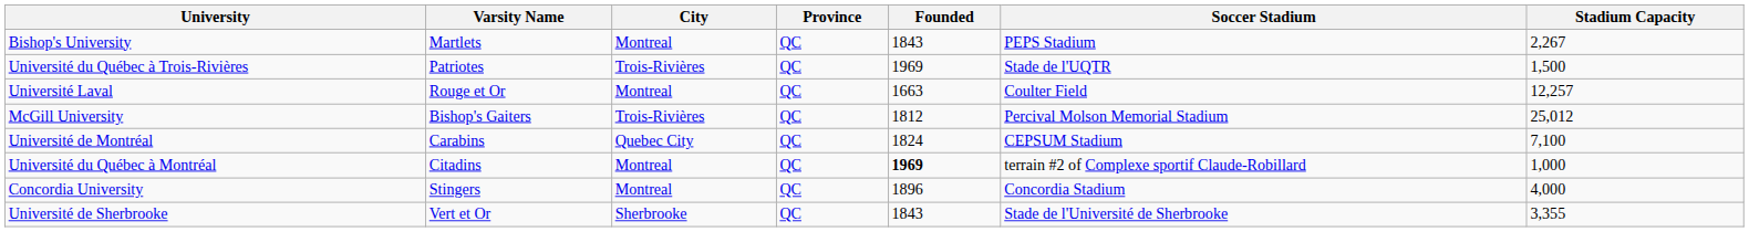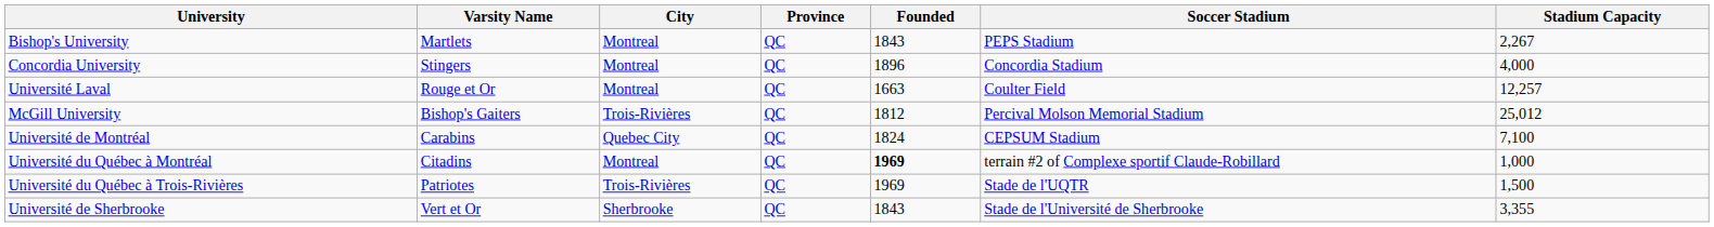 <table class="wikitable" width="90%">
 <tr>
 <th>University</th>
 <th>Varsity Name</th>
 <th>City</th>
 <th>Province</th>
 <th>Founded</th>
 <th>Soccer Stadium</th>
 <th>Stadium Capacity</th>
 </tr>
 <tr>
 <td><a href='#'>Bishop's University</a></td>
 <td><a href='#'>Martlets</a></td>
 <td><a href='#'>Montreal</a></td>
 <td><a href='#'>QC</a></td>
 <td>1843</td>
 <td><a href='#'>PEPS Stadium</a></td>
 <td>2,267</td>
 </tr>
 <tr>
-<td><a href='#'>Université du Québec à Trois-Rivières</a></td>
-<td><a href='#'>Patriotes</a></td>
-<td><a href='#'>Trois-Rivières</a></td>
+<td><a href='#'>Concordia University</a></td>
+<td><a href='#'>Stingers</a></td>
+<td><a href='#'>Montreal</a></td>
 <td><a href='#'>QC</a></td>
-<td>1969</td>
-<td><a href='#'>Stade de l'UQTR</a></td>
-<td>1,500</td>
+<td>1896</td>
+<td><a href='#'>Concordia Stadium</a></td>
+<td>4,000</td>
 </tr>
 <tr>
 <td><a href='#'>Université Laval</a></td>
 <td><a href='#'>Rouge et Or</a></td>
 <td><a href='#'>Montreal</a></td>
 <td><a href='#'>QC</a></td>
 <td>1663</td>
 <td><a href='#'>Coulter Field</a></td>
 <td>12,257</td>
 </tr>
 <tr>
 <td><a href='#'>McGill University</a></td>
 <td><a href='#'>Bishop's Gaiters</a></td>
 <td><a href='#'>Trois-Rivières</a></td>
 <td><a href='#'>QC</a></td>
 <td>1812</td>
 <td><a href='#'>Percival Molson Memorial Stadium</a></td>
 <td>25,012</td>
 </tr>
 <tr>
 <td><a href='#'>Université de Montréal</a></td>
 <td><a href='#'>Carabins</a></td>
 <td><a href='#'>Quebec City</a></td>
 <td><a href='#'>QC</a></td>
 <td>1824</td>
 <td><a href='#'>CEPSUM Stadium</a></td>
 <td>7,100</td>
 </tr>
 <tr>
 <td><a href='#'>Université du Québec à Montréal</a></td>
 <td><a href='#'>Citadins</a></td>
 <td><a href='#'>Montreal</a></td>
 <td><a href='#'>QC</a></td>
 <td><strong>1969</strong></td>
 <td>terrain #2 of <a href='#'>Complexe sportif Claude-Robillard</a></td>
 <td>1,000</td>
 </tr>
 <tr>
-<td><a href='#'>Concordia University</a></td>
-<td><a href='#'>Stingers</a></td>
-<td><a href='#'>Montreal</a></td>
+<td><a href='#'>Université du Québec à Trois-Rivières</a></td>
+<td><a href='#'>Patriotes</a></td>
+<td><a href='#'>Trois-Rivières</a></td>
 <td><a href='#'>QC</a></td>
-<td>1896</td>
-<td><a href='#'>Concordia Stadium</a></td>
-<td>4,000</td>
+<td>1969</td>
+<td><a href='#'>Stade de l'UQTR</a></td>
+<td>1,500</td>
 </tr>
 <tr>
 <td><a href='#'>Université de Sherbrooke</a></td>
 <td><a href='#'>Vert et Or</a></td>
 <td><a href='#'>Sherbrooke</a></td>
 <td><a href='#'>QC</a></td>
 <td>1843</td>
 <td><a href='#'>Stade de l'Université de Sherbrooke</a></td>
 <td>3,355</td>
 </tr>
 </table>
